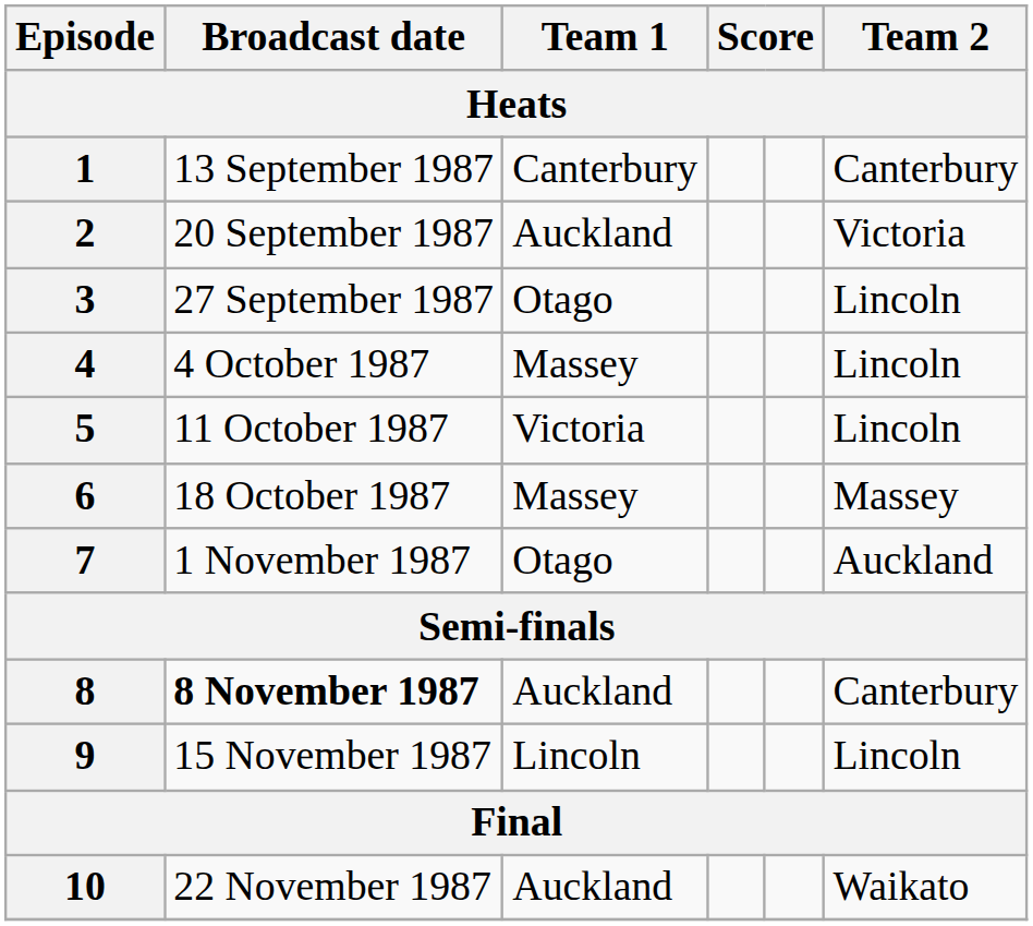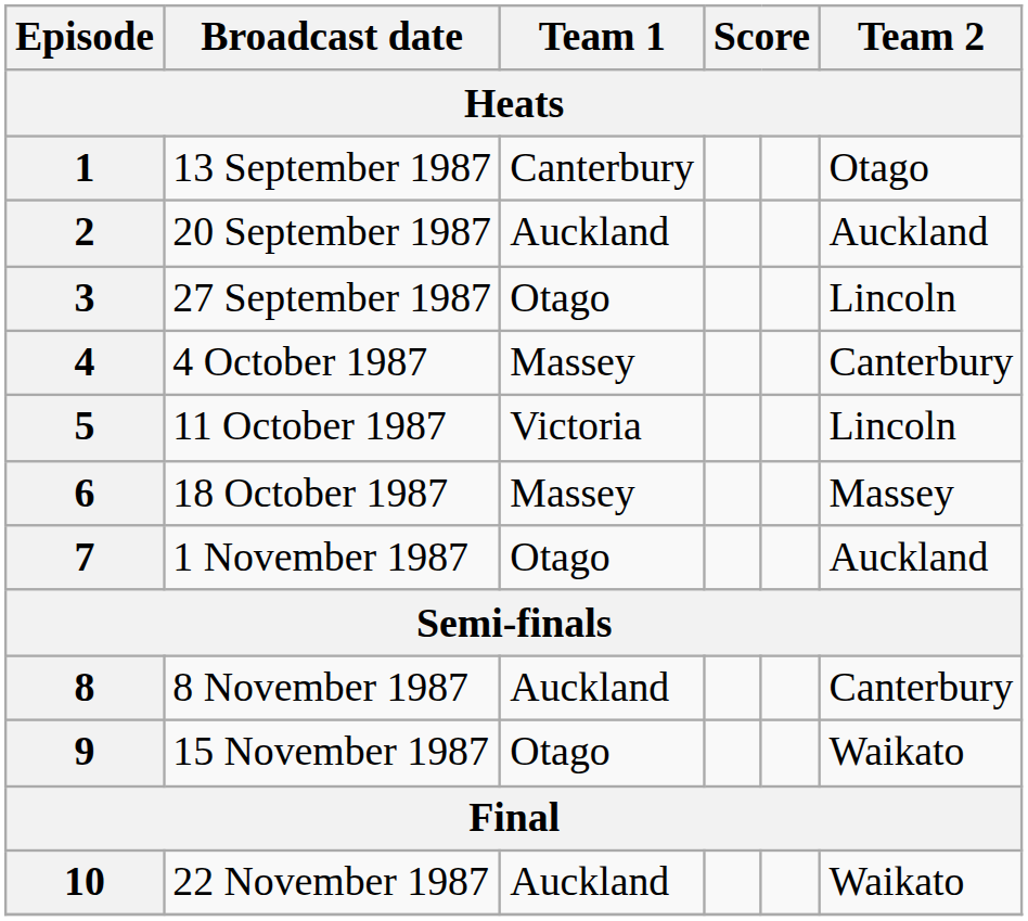 <table class="wikitable">
 <tr>
 <th>Episode</th>
 <th>Broadcast date</th>
 <th>Team 1</th>
 <th colspan=2>Score</th>
 <th>Team 2</th>
 </tr>
 <tr>
 <th colspan=6>Heats</th>
 </tr>
 <tr>
 <th>1</th>
 <td>13 September 1987</td>
 <td>Canterbury</td>
 <td></td>
 <td></td>
-<td>Canterbury</td>
+<td>Otago</td>
 </tr>
 <tr>
 <th>2</th>
 <td>20 September 1987</td>
 <td>Auckland</td>
 <td></td>
 <td></td>
-<td>Victoria</td>
+<td>Auckland</td>
 </tr>
 <tr>
 <th>3</th>
 <td>27 September 1987</td>
 <td>Otago</td>
 <td></td>
 <td></td>
 <td>Lincoln</td>
 </tr>
 <tr>
 <th>4</th>
 <td>4 October 1987</td>
 <td>Massey</td>
 <td></td>
 <td></td>
-<td>Lincoln</td>
+<td>Canterbury</td>
 </tr>
 <tr>
 <th>5</th>
 <td>11 October 1987</td>
 <td>Victoria</td>
 <td></td>
 <td></td>
 <td>Lincoln</td>
 </tr>
 <tr>
 <th>6</th>
 <td>18 October 1987</td>
 <td>Massey</td>
 <td></td>
 <td></td>
 <td>Massey</td>
 </tr>
 <tr>
 <th>7</th>
 <td>1 November 1987</td>
 <td>Otago</td>
 <td></td>
 <td></td>
 <td>Auckland</td>
 </tr>
 <tr>
 <th colspan=6>Semi-finals</th>
 </tr>
 <tr>
 <th>8</th>
-<td><strong>8 November 1987</strong></td>
+<td>8 November 1987</td>
 <td>Auckland</td>
 <td></td>
 <td></td>
 <td>Canterbury</td>
 </tr>
 <tr>
 <th>9</th>
 <td>15 November 1987</td>
-<td>Lincoln</td>
+<td>Otago</td>
 <td></td>
 <td></td>
-<td>Lincoln</td>
+<td>Waikato</td>
 </tr>
 <tr>
 <th colspan=6>Final</th>
 </tr>
 <tr>
 <th>10</th>
 <td>22 November 1987</td>
 <td>Auckland</td>
 <td></td>
 <td></td>
 <td>Waikato</td>
 </tr>
 <tr>
 </tr>
 </table>
